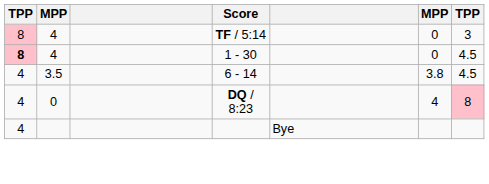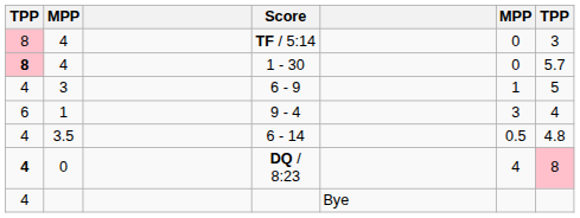 <table class="wikitable" style="text-align: center;" |>
 <tr>
 <th width="35">TPP</th>
 <th width="35">MPP</th>
 <th width="250"></th>
 <th width="75">Score</th>
 <th width="250"></th>
 <th width="35">MPP</th>
 <th width="35">TPP</th>
 </tr>
 <tr>
 <td bgcolor=pink>8</td>
 <td>4</td>
 <td style="text-align:left;"></td>
 <td><strong>TF</strong> / 5:14</td>
 <td style="text-align:left;"><strong></strong></td>
 <td>0</td>
 <td>3</td>
 </tr>
 <tr>
 <td bgcolor=pink><strong>8</strong></td>
 <td>4</td>
 <td style="text-align:left;"></td>
 <td>1 - 30</td>
 <td style="text-align:left;"><strong></strong></td>
 <td>0</td>
-<td>4.5</td>
+<td>5.7</td>
+</tr>
+<tr>
+<td>4</td>
+<td>3</td>
+<td style="text-align:left;"></td>
+<td>6 - 9</td>
+<td style="text-align:left;"><strong></strong></td>
+<td>1</td>
+<td>5</td>
+</tr>
+<tr>
+<td>6</td>
+<td>1</td>
+<td style="text-align:left;"><strong></strong></td>
+<td>9 - 4</td>
+<td style="text-align:left;"></td>
+<td>3</td>
+<td>4</td>
 </tr>
 <tr>
 <td>4</td>
 <td>3.5</td>
 <td style="text-align:left;"></td>
 <td>6 - 14</td>
 <td style="text-align:left;"><strong></strong></td>
-<td>3.8</td>
-<td>4.5</td>
+<td>0.5</td>
+<td>4.8</td>
 </tr>
 <tr>
-<td>4</td>
+<td><strong>4</strong></td>
 <td>0</td>
 <td style="text-align:left;"><strong></strong></td>
 <td><strong>DQ</strong> / 8:23</td>
 <td style="text-align:left;"></td>
 <td>4</td>
 <td bgcolor=pink>8</td>
 </tr>
 <tr>
 <td>4</td>
 <td></td>
 <td style="text-align:left;"><strong></strong></td>
 <td></td>
 <td style="text-align:left;">Bye</td>
 <td></td>
 <td></td>
 </tr>
 </table>
